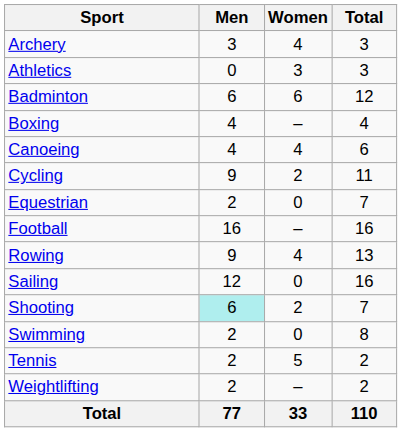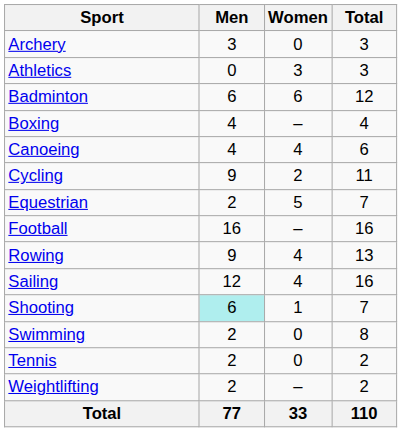 <table class="wikitable sortable" style="text-align:center;">
 <tr>
 <th width=180>Sport</th>
 <th width=55>Men</th>
 <th width=55>Women</th>
 <th width=55>Total</th>
 </tr>
 <tr>
 <td align=left><a href='#'>Archery</a></td>
 <td>3</td>
-<td>4</td>
+<td>0</td>
 <td>3</td>
 </tr>
 <tr>
 <td align=left><a href='#'>Athletics</a></td>
 <td>0</td>
 <td>3</td>
 <td>3</td>
 </tr>
 <tr>
 <td align=left><a href='#'>Badminton</a></td>
 <td>6</td>
 <td>6</td>
 <td>12</td>
 </tr>
 <tr>
 <td align=left><a href='#'>Boxing</a></td>
 <td>4</td>
 <td>–</td>
 <td>4</td>
 </tr>
 <tr>
 <td align=left><a href='#'>Canoeing</a></td>
 <td>4</td>
 <td>4</td>
 <td>6</td>
 </tr>
 <tr>
 <td align=left><a href='#'>Cycling</a></td>
 <td>9</td>
 <td>2</td>
 <td>11</td>
 </tr>
 <tr>
 <td align=left><a href='#'>Equestrian</a></td>
 <td>2</td>
-<td>0</td>
+<td>5</td>
 <td>7</td>
 </tr>
 <tr>
 <td align=left><a href='#'>Football</a></td>
 <td>16</td>
 <td>–</td>
 <td>16</td>
 </tr>
 <tr>
 <td align=left><a href='#'>Rowing</a></td>
 <td>9</td>
 <td>4</td>
 <td>13</td>
 </tr>
 <tr>
 <td align=left><a href='#'>Sailing</a></td>
 <td>12</td>
-<td>0</td>
+<td>4</td>
 <td>16</td>
 </tr>
 <tr>
 <td align=left><a href='#'>Shooting</a></td>
 <td style="background: paleturquoise;">6</td>
-<td>2</td>
+<td>1</td>
 <td>7</td>
 </tr>
 <tr>
 <td align=left><a href='#'>Swimming</a></td>
 <td>2</td>
 <td>0</td>
 <td>8</td>
 </tr>
 <tr>
 <td align=left><a href='#'>Tennis</a></td>
 <td>2</td>
-<td>5</td>
+<td>0</td>
 <td>2</td>
 </tr>
 <tr>
 <td align=left><a href='#'>Weightlifting</a></td>
 <td>2</td>
 <td>–</td>
 <td>2</td>
 </tr>
 <tr>
 <th>Total</th>
 <th>77</th>
 <th>33</th>
 <th>110</th>
 </tr>
 </table>
